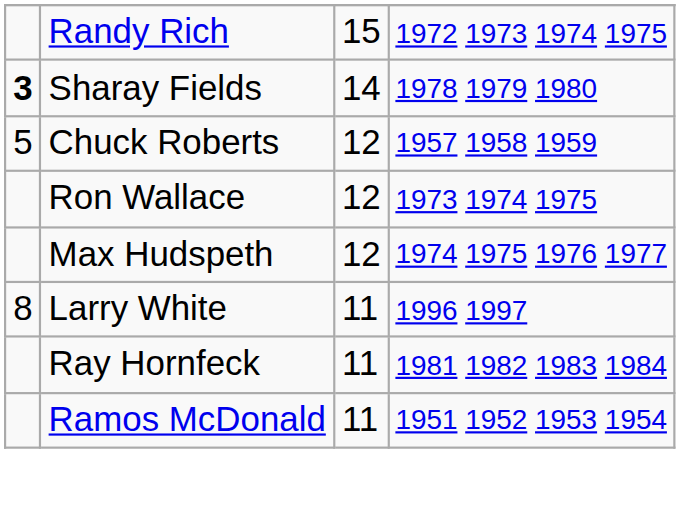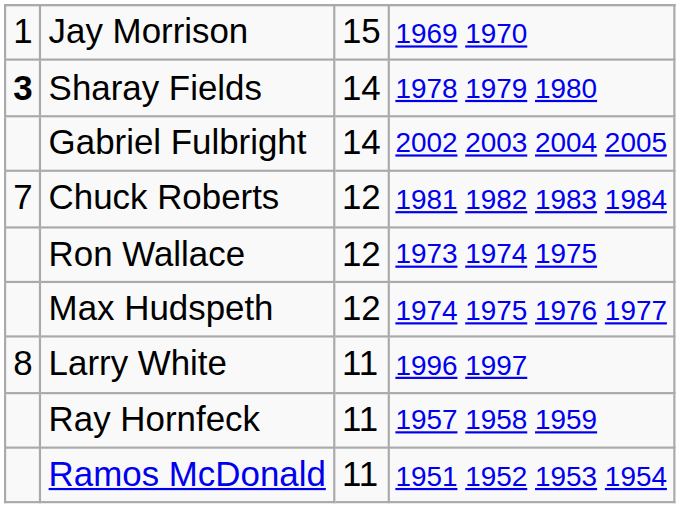 <table class="wikitable">
 <tr>
 </tr>
 <tr>
-<td></td>
-<td><a href='#'>Randy Rich</a></td>
+<td>1</td>
+<td>Jay Morrison</td>
 <td>15</td>
-<td style="font-size:80%;"><a href='#'>1972</a> <a href='#'>1973</a> <a href='#'>1974</a> <a href='#'>1975</a></td>
+<td style="font-size:80%;"><a href='#'>1969</a> <a href='#'>1970</a></td>
 </tr>
 <tr>
 <td><strong>3</strong></td>
 <td>Sharay Fields</td>
 <td>14</td>
 <td style="font-size:80%;"><a href='#'>1978</a> <a href='#'>1979</a> <a href='#'>1980</a></td>
 </tr>
 <tr>
-<td>5</td>
+<td></td>
+<td>Gabriel Fulbright</td>
+<td>14</td>
+<td style="font-size:80%;"><a href='#'>2002</a> <a href='#'>2003</a> <a href='#'>2004</a> <a href='#'>2005</a></td>
+</tr>
+<tr>
+<td>7</td>
 <td>Chuck Roberts</td>
 <td>12</td>
-<td style="font-size:80%;"><a href='#'>1957</a> <a href='#'>1958</a> <a href='#'>1959</a></td>
+<td style="font-size:80%;"><a href='#'>1981</a> <a href='#'>1982</a> <a href='#'>1983</a> <a href='#'>1984</a></td>
 </tr>
 <tr>
 <td></td>
 <td>Ron Wallace</td>
 <td>12</td>
 <td style="font-size:80%;"><a href='#'>1973</a> <a href='#'>1974</a> <a href='#'>1975</a></td>
 </tr>
 <tr>
 <td></td>
 <td>Max Hudspeth</td>
 <td>12</td>
 <td style="font-size:80%;"><a href='#'>1974</a> <a href='#'>1975</a> <a href='#'>1976</a> <a href='#'>1977</a></td>
 </tr>
 <tr>
 <td>8</td>
 <td>Larry White</td>
 <td>11</td>
 <td style="font-size:80%;"><a href='#'>1996</a> <a href='#'>1997</a></td>
 </tr>
 <tr>
 <td></td>
 <td>Ray Hornfeck</td>
 <td>11</td>
-<td style="font-size:80%;"><a href='#'>1981</a> <a href='#'>1982</a> <a href='#'>1983</a> <a href='#'>1984</a></td>
+<td style="font-size:80%;"><a href='#'>1957</a> <a href='#'>1958</a> <a href='#'>1959</a></td>
 </tr>
 <tr>
 <td></td>
 <td><a href='#'>Ramos McDonald</a></td>
 <td>11</td>
 <td style="font-size:80%;"><a href='#'>1951</a> <a href='#'>1952</a> <a href='#'>1953</a> <a href='#'>1954</a></td>
 </tr>
 </table>
